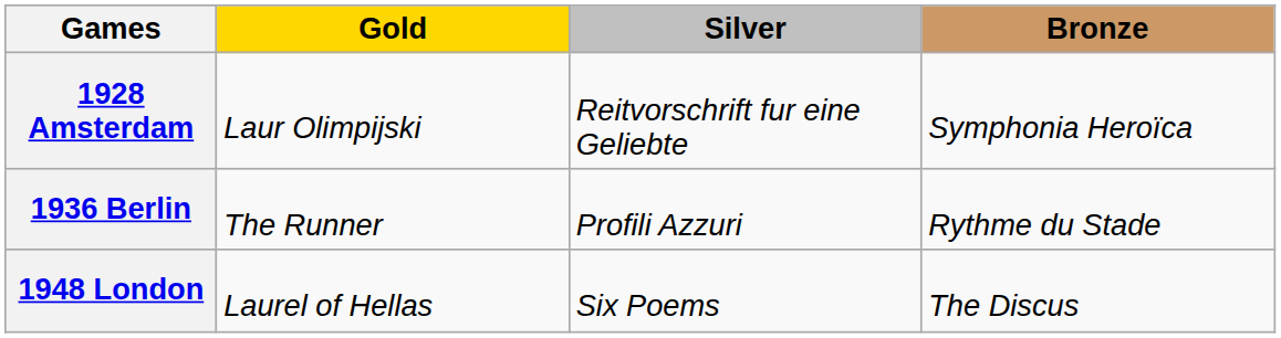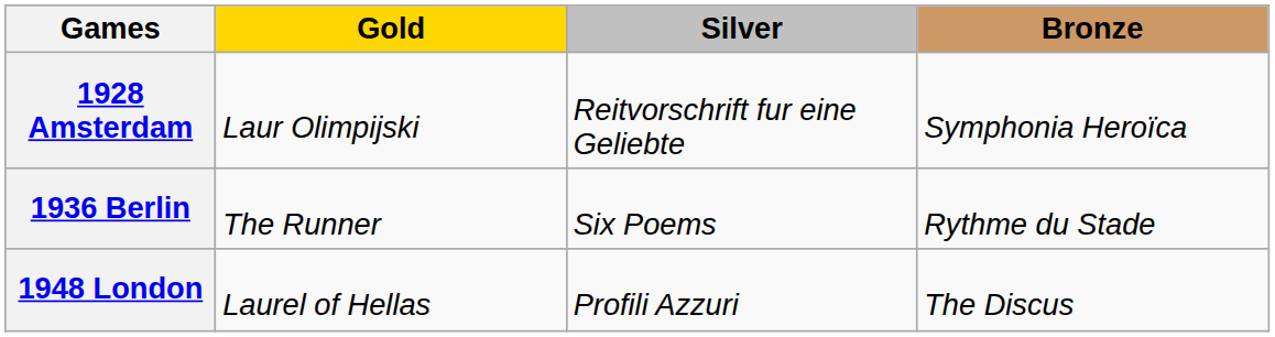 <table class="wikitable sortable plainrowheaders">
 <tr>
 <th scope="col" style="width:105px;">Games</th>
 <th scope="col" style="background-color:gold; width:180px;">Gold</th>
 <th scope="col" style="background-color:silver; width:180px;">Silver</th>
 <th scope="col" style="background-color:#cc9966; width:180px;">Bronze</th>
 </tr>
 <tr>
 <th scope="row"><a href='#'>1928 Amsterdam</a></th>
 <td><br><em>Laur Olimpijski</em></td>
 <td><br><em>Reitvorschrift fur eine Geliebte</em></td>
 <td><br><em>Symphonia Heroïca</em></td>
 </tr>
 <tr>
 <th scope="row"><a href='#'>1936 Berlin</a></th>
 <td><br><em>The Runner</em></td>
-<td><br><em>Profili Azzuri</em></td>
+<td><br><em>Six Poems</em></td>
 <td><br><em>Rythme du Stade</em></td>
 </tr>
 <tr>
 <th scope="row"><a href='#'>1948 London</a></th>
 <td><br><em>Laurel of Hellas</em></td>
-<td><br><em>Six Poems</em></td>
+<td><br><em>Profili Azzuri</em></td>
 <td><br><em>The Discus</em></td>
 </tr>
 </table>
